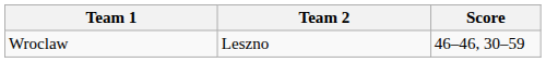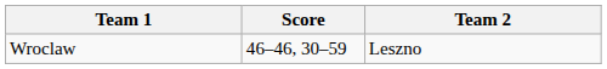 <table class="wikitable" style="font-size: 100%">
 <tr>
 <th width=200>Team 1</th>
+<th width=100>Score</th>
 <th width=200>Team 2</th>
-<th width=100>Score</th>
 </tr>
 <tr>
 <td>Wroclaw</td>
+<td>46–46, 30–59</td>
 <td>Leszno</td>
-<td>46–46, 30–59</td>
 </tr>
 </table>
